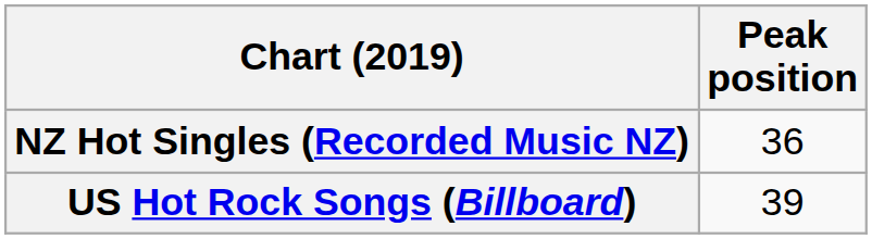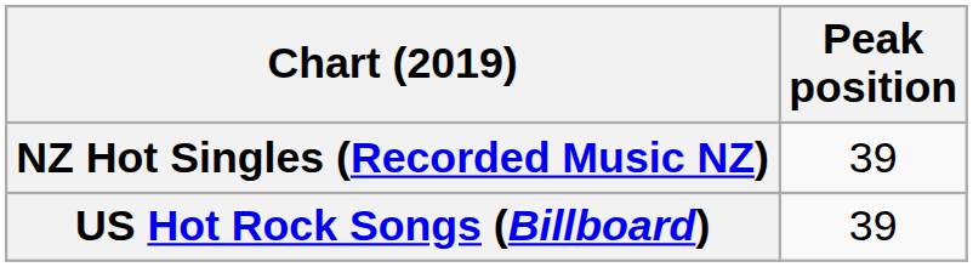 <table class="wikitable sortable plainrowheaders" style="text-align:center">
 <tr>
 <th scope="col">Chart (2019)</th>
 <th scope="col">Peak<br>position</th>
 </tr>
 <tr>
 <th scope="row">NZ Hot Singles (<a href='#'>Recorded Music NZ</a>)</th>
-<td>36</td>
+<td>39</td>
 </tr>
 <tr>
 <th scope="row">US <a href='#'>Hot Rock Songs</a> (<em><a href='#'>Billboard</a></em>)</th>
 <td>39</td>
 </tr>
 </table>
